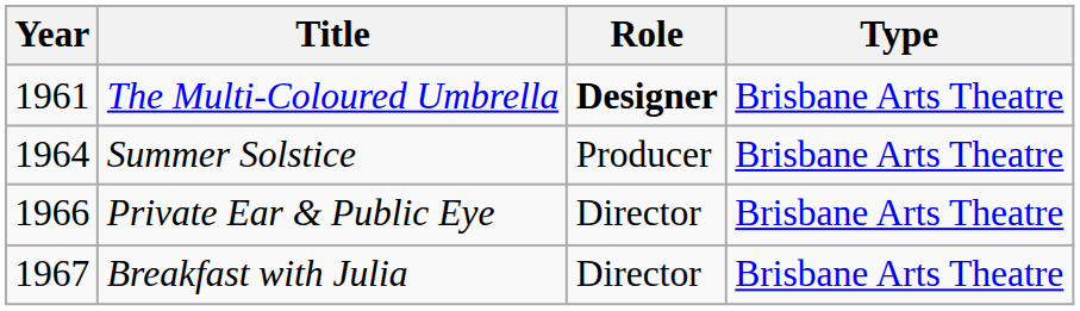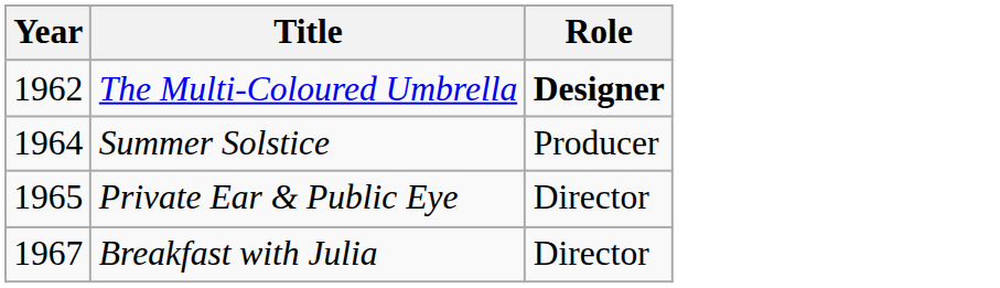 <table class="wikitable">
 <tr>
 <th>Year</th>
 <th>Title</th>
 <th>Role</th>
-<th>Type</th>
 </tr>
 <tr>
-<td>1961</td>
+<td>1962</td>
 <td><em><a href='#'>The Multi-Coloured Umbrella</a></em></td>
 <td><strong>Designer</strong></td>
-<td><a href='#'>Brisbane Arts Theatre</a></td>
 </tr>
 <tr>
 <td>1964</td>
 <td><em>Summer Solstice</em></td>
 <td>Producer</td>
-<td><a href='#'>Brisbane Arts Theatre</a></td>
 </tr>
 <tr>
-<td>1966</td>
+<td>1965</td>
 <td><em>Private Ear & Public Eye</em></td>
 <td>Director</td>
-<td><a href='#'>Brisbane Arts Theatre</a></td>
 </tr>
 <tr>
 <td>1967</td>
 <td><em>Breakfast with Julia</em></td>
 <td>Director</td>
-<td><a href='#'>Brisbane Arts Theatre</a></td>
 </tr>
 </table>
